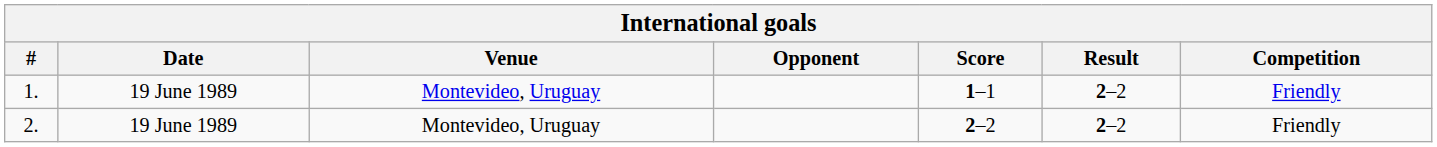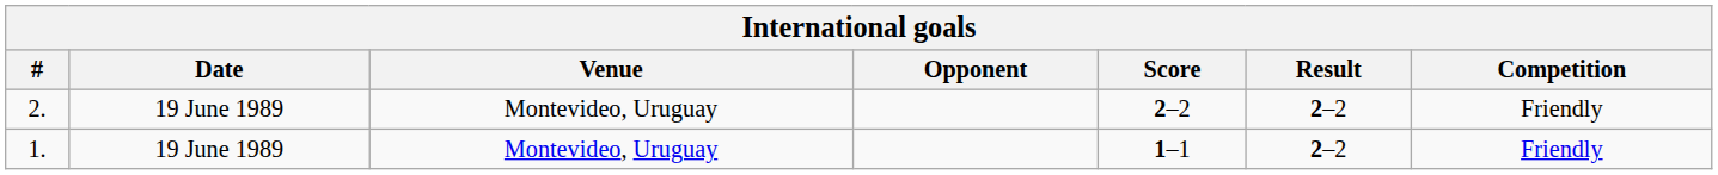 <table class="wikitable collapsible collapsed" style=" text-align:center; font-size:95%;" width="85%">
 <tr>
 <th colspan=7><big>International goals</big></th>
 </tr>
 <tr>
 <th>#</th>
 <th>Date</th>
 <th>Venue</th>
 <th>Opponent</th>
 <th>Score</th>
 <th>Result</th>
 <th>Competition</th>
 </tr>
 <tr>
+<td>2.</td>
+<td>19 June 1989</td>
+<td>Montevideo, Uruguay</td>
+<td></td>
+<td><strong>2</strong>–2</td>
+<td><strong>2</strong>–2</td>
+<td>Friendly</td>
+</tr>
+<tr>
 <td>1.</td>
 <td>19 June 1989</td>
 <td><a href='#'>Montevideo</a>, <a href='#'>Uruguay</a></td>
 <td></td>
 <td><strong>1</strong>–1</td>
 <td><strong>2</strong>–2</td>
 <td><a href='#'>Friendly</a></td>
 </tr>
-<tr>
-<td>2.</td>
-<td>19 June 1989</td>
-<td>Montevideo, Uruguay</td>
-<td></td>
-<td><strong>2</strong>–2</td>
-<td><strong>2</strong>–2</td>
-<td>Friendly</td>
-</tr>
 </table>
